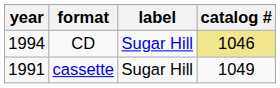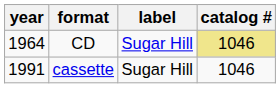 <table class="wikitable" style="text-align:center">
 <tr>
 <th>year</th>
 <th>format</th>
 <th>label</th>
 <th>catalog #</th>
 </tr>
 <tr>
-<td>1994</td>
+<td>1964</td>
 <td>CD</td>
 <td><a href='#'>Sugar Hill</a></td>
 <td style="background: khaki;">1046</td>
 </tr>
 <tr>
 <td>1991</td>
 <td><a href='#'>cassette</a></td>
 <td>Sugar Hill</td>
-<td>1049</td>
+<td>1046</td>
 </tr>
 </table>
